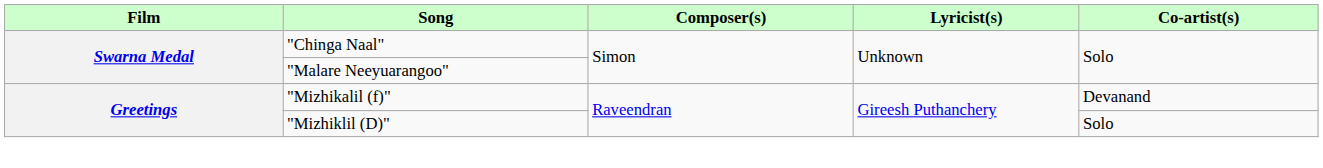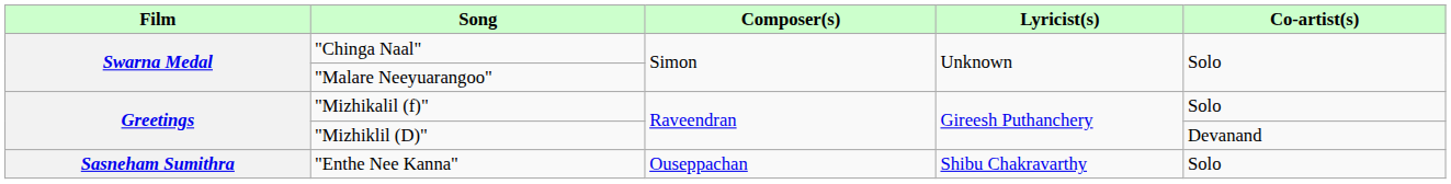 <table class="wikitable plainrowheaders" width="100%" textcolor:#000;">
 <tr style="background:#cfc; text-align:center;">
 <td scope="col" width=21%><strong>Film</strong></td>
 <td scope="col" width=23%><strong>Song</strong></td>
 <td scope="col" width=20%><strong>Composer(s)</strong></td>
 <td scope="col" width=17%><strong>Lyricist(s)</strong></td>
 <td scope="col" width=18%><strong>Co-artist(s)</strong></td>
 </tr>
 <tr>
 <th scope="row" rowspan="2"><em><a href='#'>Swarna Medal</a></em></th>
 <td>"Chinga Naal"</td>
 <td rowspan="2">Simon</td>
 <td rowspan="2">Unknown</td>
 <td rowspan="2">Solo</td>
 </tr>
 <tr>
 <td>"Malare Neeyuarangoo"</td>
 </tr>
 <tr>
 <th scope="row" rowspan="2"><em><a href='#'>Greetings</a></em></th>
 <td>"Mizhikalil (f)"</td>
 <td rowspan="2"><a href='#'>Raveendran</a></td>
 <td rowspan="2"><a href='#'>Gireesh Puthanchery</a></td>
+<td>Solo</td>
+</tr>
+<tr>
+<td>"Mizhiklil (D)"</td>
 <td>Devanand</td>
 </tr>
 <tr>
-<td>"Mizhiklil (D)"</td>
+<th scope="row"><em><a href='#'>Sasneham Sumithra</a></em></th>
+<td>"Enthe Nee Kanna"</td>
+<td><a href='#'>Ouseppachan</a></td>
+<td><a href='#'>Shibu Chakravarthy</a></td>
 <td>Solo</td>
 </tr>
 </table>
